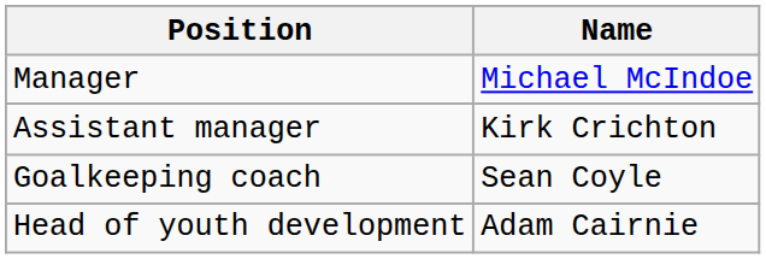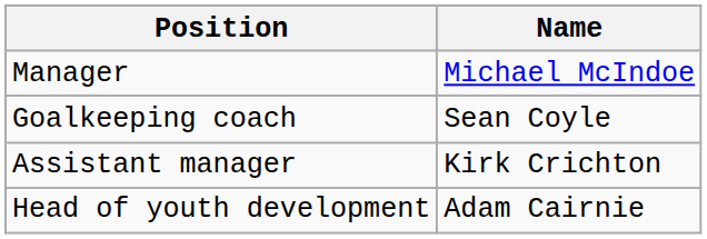 <table class="wikitable">
 <tr>
 <th>Position</th>
 <th>Name</th>
 </tr>
 <tr>
 <td>Manager</td>
 <td><a href='#'>Michael McIndoe</a></td>
 </tr>
 <tr>
+<td>Goalkeeping coach</td>
+<td>Sean Coyle</td>
+</tr>
+<tr>
 <td>Assistant manager</td>
 <td>Kirk Crichton</td>
-</tr>
-<tr>
-<td>Goalkeeping coach</td>
-<td>Sean Coyle</td>
 </tr>
 <tr>
 <td>Head of youth development</td>
 <td>Adam Cairnie</td>
 </tr>
 </table>
